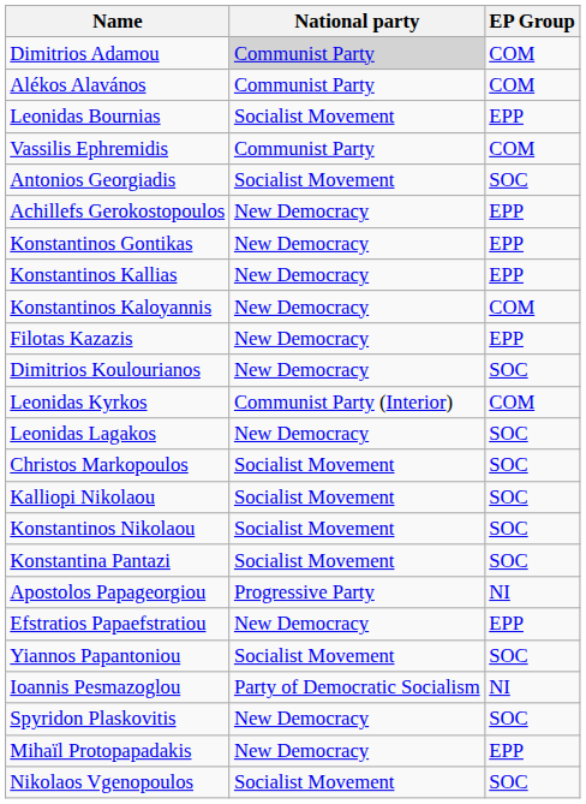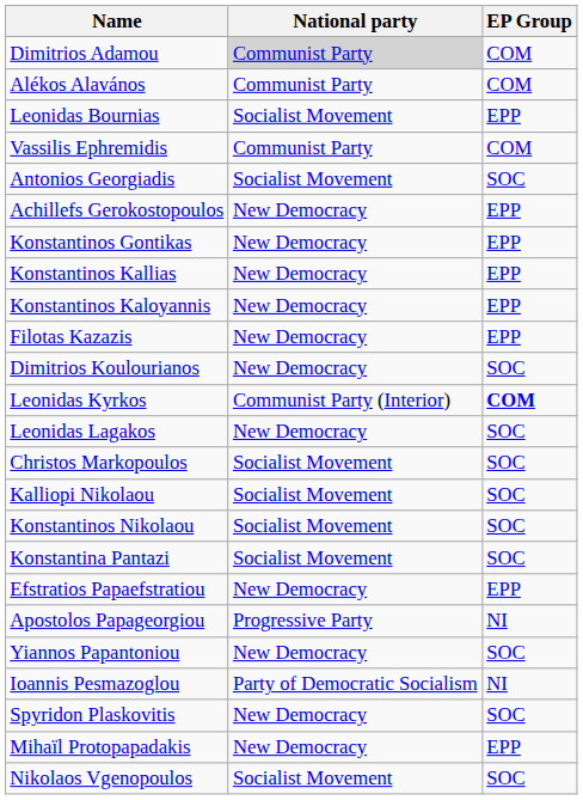 <table class="sortable wikitable">
 <tr>
 <th>Name</th>
 <th>National party</th>
 <th>EP Group</th>
 </tr>
 <tr>
 <td><a href='#'>Dimitrios Adamou</a></td>
 <td style="background: lightgrey;"> <a href='#'>Communist Party</a></td>
 <td> <a href='#'>COM</a></td>
 </tr>
 <tr>
 <td><a href='#'>Alékos Alavános</a></td>
 <td> <a href='#'>Communist Party</a></td>
 <td> <a href='#'>COM</a></td>
 </tr>
 <tr>
 <td><a href='#'>Leonidas Bournias</a></td>
 <td> <a href='#'>Socialist Movement</a></td>
 <td> <a href='#'>EPP</a></td>
 </tr>
 <tr>
 <td><a href='#'>Vassilis Ephremidis</a></td>
 <td> <a href='#'>Communist Party</a></td>
 <td> <a href='#'>COM</a></td>
 </tr>
 <tr>
 <td><a href='#'>Antonios Georgiadis</a></td>
 <td> <a href='#'>Socialist Movement</a></td>
 <td> <a href='#'>SOC</a></td>
 </tr>
 <tr>
 <td><a href='#'>Achillefs Gerokostopoulos</a></td>
 <td> <a href='#'>New Democracy</a></td>
 <td> <a href='#'>EPP</a></td>
 </tr>
 <tr>
 <td><a href='#'>Konstantinos Gontikas</a></td>
 <td> <a href='#'>New Democracy</a></td>
 <td> <a href='#'>EPP</a></td>
 </tr>
 <tr>
 <td><a href='#'>Konstantinos Kallias</a></td>
 <td> <a href='#'>New Democracy</a></td>
 <td> <a href='#'>EPP</a></td>
 </tr>
 <tr>
 <td><a href='#'>Konstantinos Kaloyannis</a></td>
 <td> <a href='#'>New Democracy</a></td>
-<td> <a href='#'>COM</a></td>
+<td> <a href='#'>EPP</a></td>
 </tr>
 <tr>
 <td><a href='#'>Filotas Kazazis</a></td>
 <td> <a href='#'>New Democracy</a></td>
 <td> <a href='#'>EPP</a></td>
 </tr>
 <tr>
 <td><a href='#'>Dimitrios Koulourianos</a></td>
 <td> <a href='#'>New Democracy</a></td>
 <td> <a href='#'>SOC</a></td>
 </tr>
 <tr>
 <td><a href='#'>Leonidas Kyrkos</a></td>
 <td> <a href='#'>Communist Party</a> (<a href='#'>Interior</a>)</td>
-<td> <a href='#'>COM</a></td>
+<td><strong> <a href='#'>COM</a></strong></td>
 </tr>
 <tr>
 <td><a href='#'>Leonidas Lagakos</a></td>
 <td> <a href='#'>New Democracy</a></td>
 <td> <a href='#'>SOC</a></td>
 </tr>
 <tr>
 <td><a href='#'>Christos Markopoulos</a></td>
 <td> <a href='#'>Socialist Movement</a></td>
 <td> <a href='#'>SOC</a></td>
 </tr>
 <tr>
 <td><a href='#'>Kalliopi Nikolaou</a></td>
 <td> <a href='#'>Socialist Movement</a></td>
 <td> <a href='#'>SOC</a></td>
 </tr>
 <tr>
 <td><a href='#'>Konstantinos Nikolaou</a></td>
 <td> <a href='#'>Socialist Movement</a></td>
 <td> <a href='#'>SOC</a></td>
 </tr>
 <tr>
 <td><a href='#'>Konstantina Pantazi</a></td>
 <td> <a href='#'>Socialist Movement</a></td>
 <td> <a href='#'>SOC</a></td>
 </tr>
 <tr>
+<td><a href='#'>Efstratios Papaefstratiou</a></td>
+<td> <a href='#'>New Democracy</a></td>
+<td> <a href='#'>EPP</a></td>
+</tr>
+<tr>
 <td><a href='#'>Apostolos Papageorgiou</a></td>
 <td> <a href='#'>Progressive Party</a></td>
 <td> <a href='#'>NI</a></td>
 </tr>
 <tr>
-<td><a href='#'>Efstratios Papaefstratiou</a></td>
+<td><a href='#'>Yiannos Papantoniou</a></td>
 <td> <a href='#'>New Democracy</a></td>
-<td> <a href='#'>EPP</a></td>
-</tr>
-<tr>
-<td><a href='#'>Yiannos Papantoniou</a></td>
-<td> <a href='#'>Socialist Movement</a></td>
 <td> <a href='#'>SOC</a></td>
 </tr>
 <tr>
 <td><a href='#'>Ioannis Pesmazoglou</a></td>
 <td> <a href='#'>Party of Democratic Socialism</a></td>
 <td> <a href='#'>NI</a></td>
 </tr>
 <tr>
 <td><a href='#'>Spyridon Plaskovitis</a></td>
 <td> <a href='#'>New Democracy</a></td>
 <td> <a href='#'>SOC</a></td>
 </tr>
 <tr>
 <td><a href='#'>Mihaïl Protopapadakis</a></td>
 <td> <a href='#'>New Democracy</a></td>
 <td> <a href='#'>EPP</a></td>
 </tr>
 <tr>
 <td><a href='#'>Nikolaos Vgenopoulos</a></td>
 <td> <a href='#'>Socialist Movement</a></td>
 <td> <a href='#'>SOC</a></td>
 </tr>
 </table>
